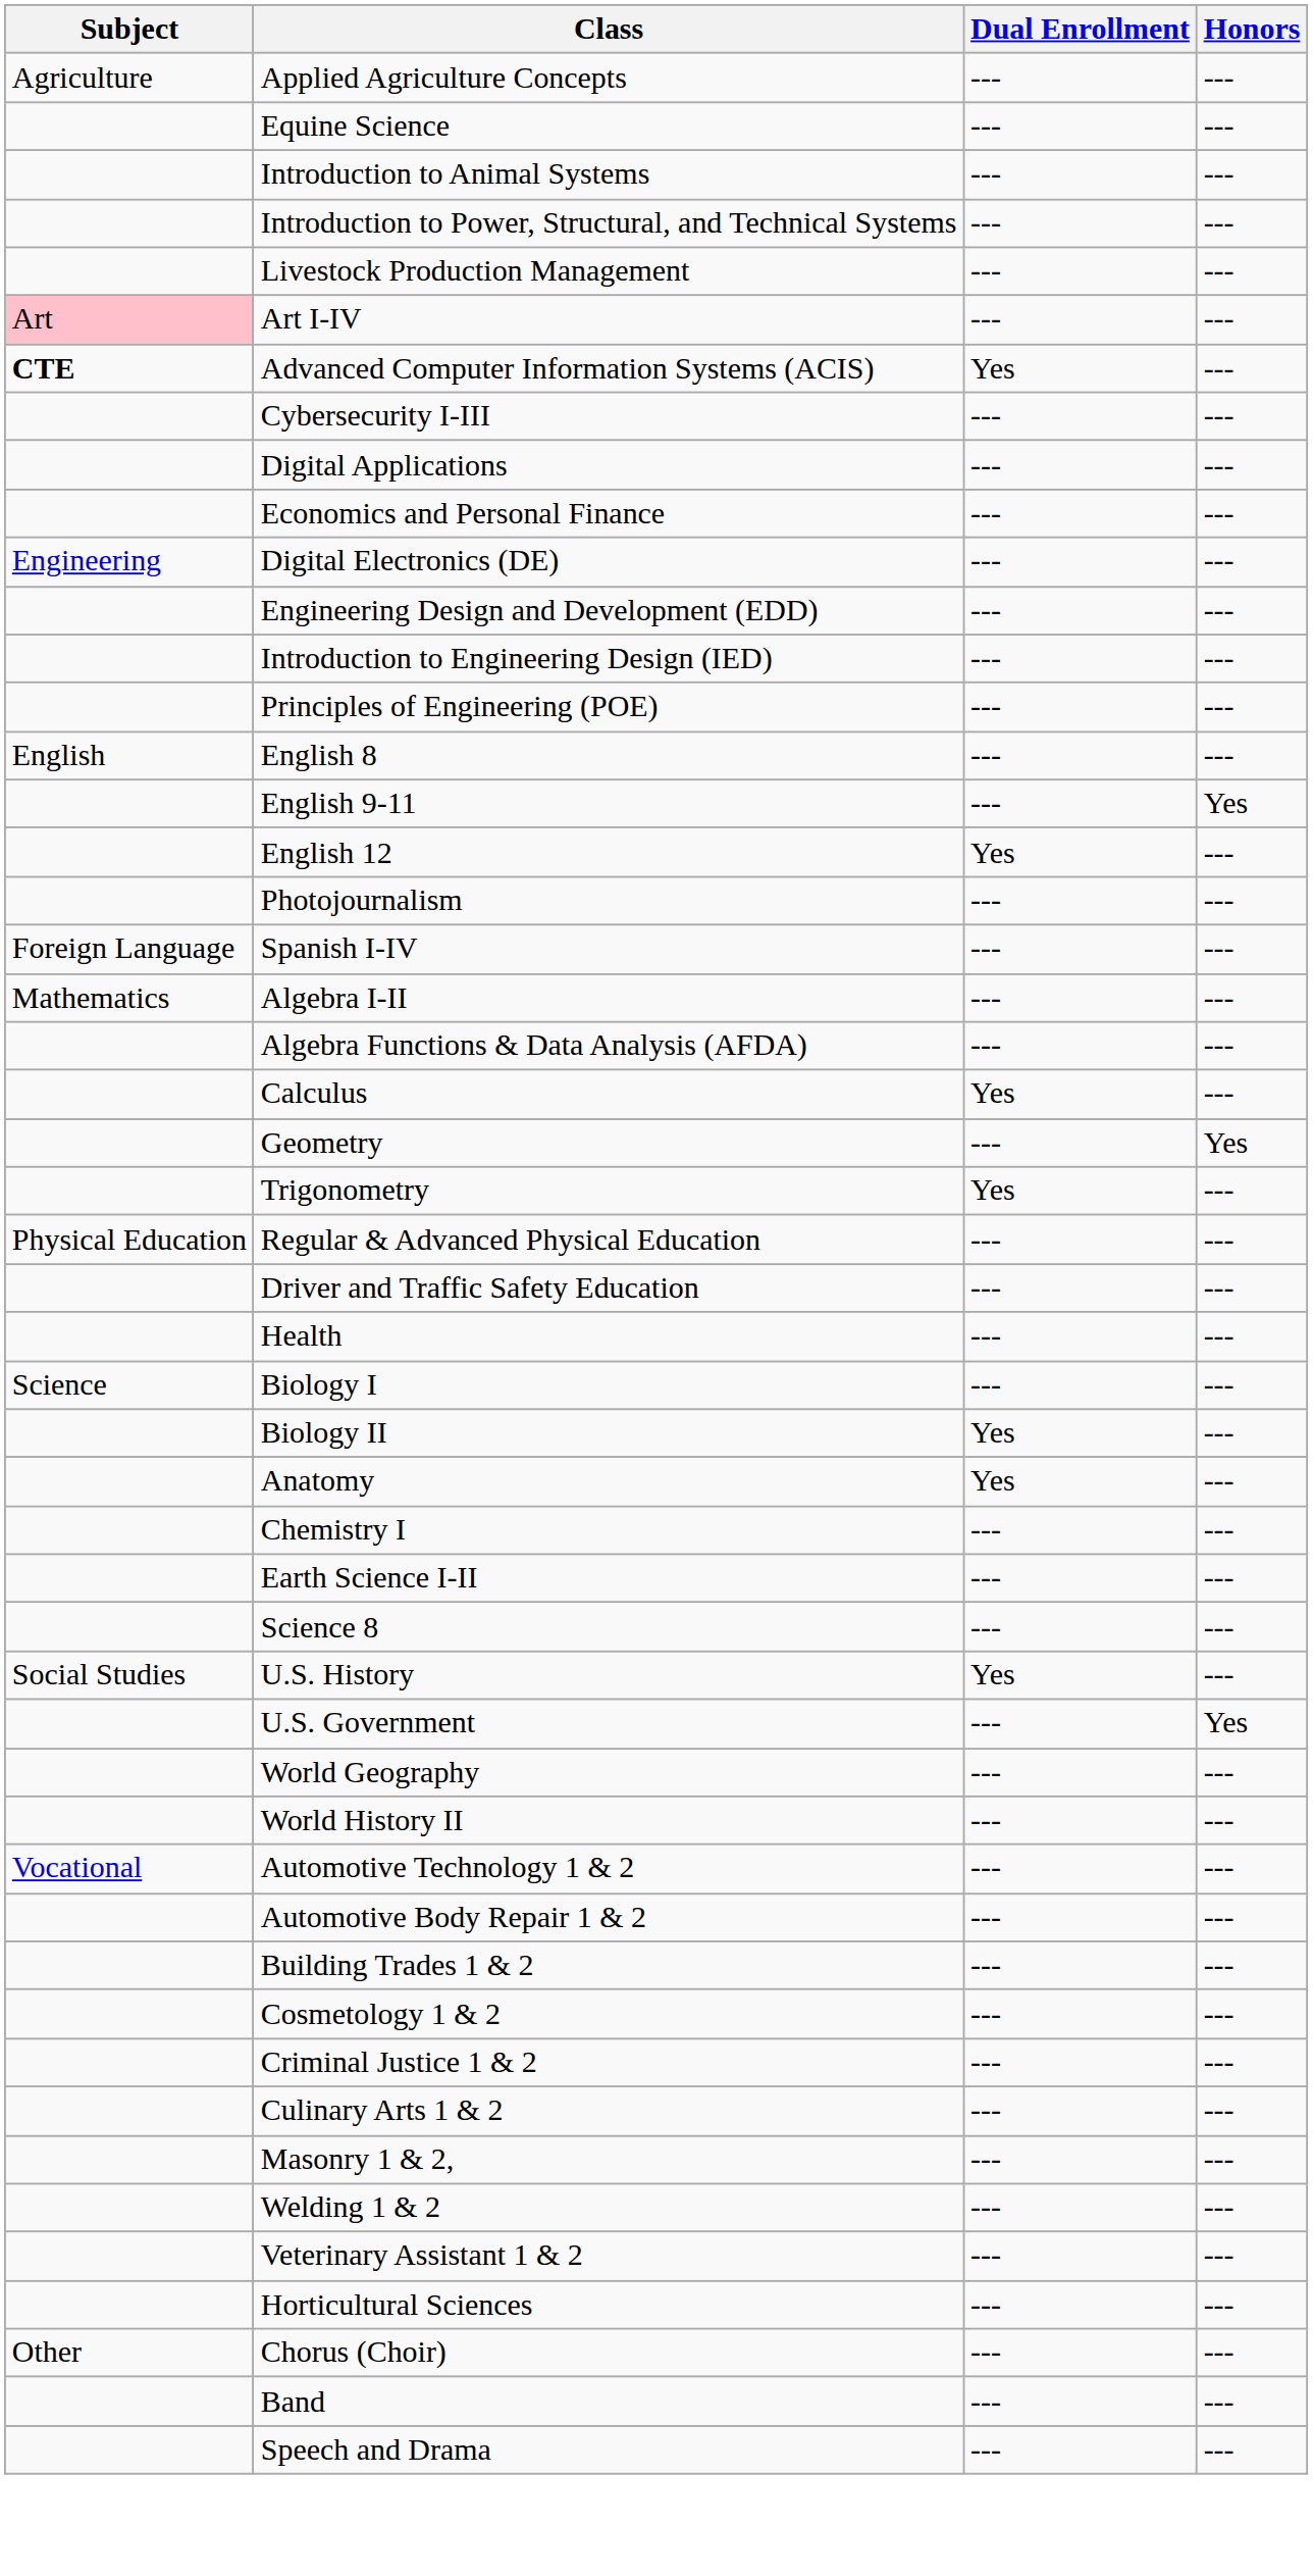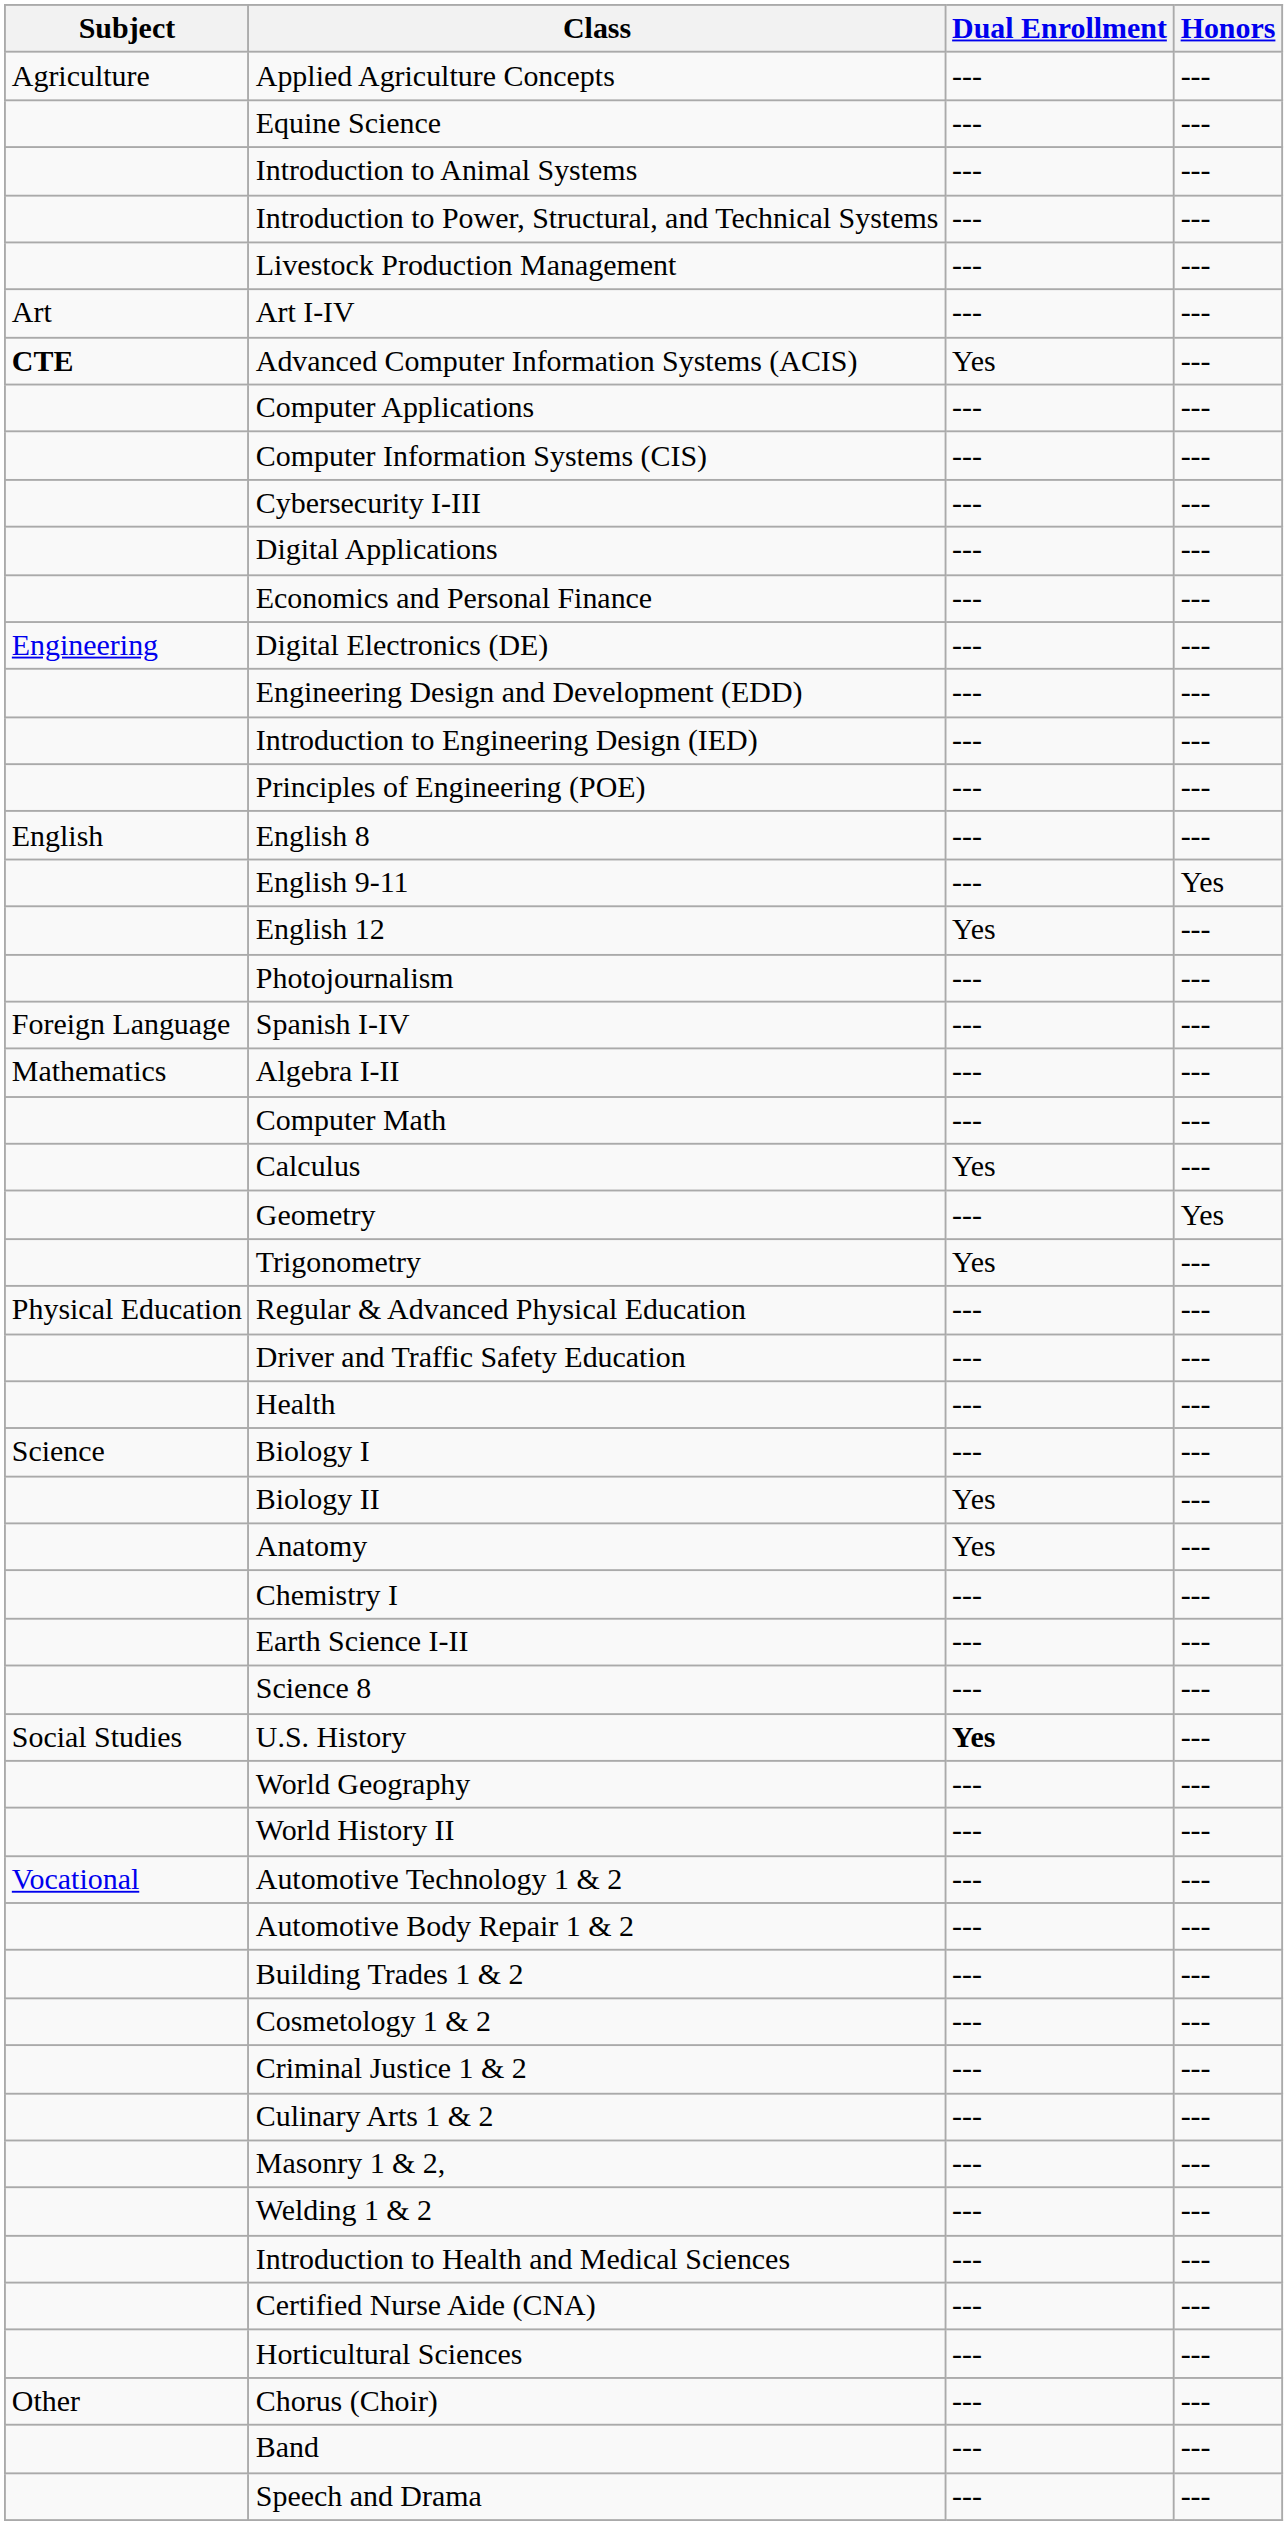 <table class="wikitable mw-collapsible mw-collapsed">
 <tr>
 <th>Subject</th>
 <th>Class</th>
 <th><a href='#'>Dual Enrollment</a></th>
 <th><a href='#'>Honors</a></th>
 </tr>
 <tr>
 <td>Agriculture</td>
 <td>Applied Agriculture Concepts</td>
 <td>---</td>
 <td>---</td>
 </tr>
 <tr>
 <td></td>
 <td>Equine Science</td>
 <td>---</td>
 <td>---</td>
 </tr>
 <tr>
 <td></td>
 <td>Introduction to Animal Systems</td>
 <td>---</td>
 <td>---</td>
 </tr>
 <tr>
 <td></td>
 <td>Introduction to Power, Structural, and Technical Systems</td>
 <td>---</td>
 <td>---</td>
 </tr>
 <tr>
 <td></td>
 <td>Livestock Production Management</td>
 <td>---</td>
 <td>---</td>
 </tr>
 <tr>
-<td style="background: pink;">Art</td>
+<td>Art</td>
 <td>Art I-IV</td>
 <td>---</td>
 <td>---</td>
 </tr>
 <tr>
 <td><strong>CTE</strong></td>
 <td>Advanced Computer Information Systems (ACIS)</td>
 <td>Yes</td>
+<td>---</td>
+</tr>
+<tr>
+<td></td>
+<td>Computer Applications</td>
+<td>---</td>
+<td>---</td>
+</tr>
+<tr>
+<td></td>
+<td>Computer Information Systems (CIS)</td>
+<td>---</td>
 <td>---</td>
 </tr>
 <tr>
 <td></td>
 <td>Cybersecurity I-III</td>
 <td>---</td>
 <td>---</td>
 </tr>
 <tr>
 <td></td>
 <td>Digital Applications</td>
 <td>---</td>
 <td>---</td>
 </tr>
 <tr>
 <td></td>
 <td>Economics and Personal Finance</td>
 <td>---</td>
 <td>---</td>
 </tr>
 <tr>
 <td><a href='#'>Engineering</a></td>
 <td>Digital Electronics (DE)</td>
 <td>---</td>
 <td>---</td>
 </tr>
 <tr>
 <td></td>
 <td>Engineering Design and Development (EDD)</td>
 <td>---</td>
 <td>---</td>
 </tr>
 <tr>
 <td></td>
 <td>Introduction to Engineering Design (IED)</td>
 <td>---</td>
 <td>---</td>
 </tr>
 <tr>
 <td></td>
 <td>Principles of Engineering (POE)</td>
 <td>---</td>
 <td>---</td>
 </tr>
 <tr>
 <td>English</td>
 <td>English 8</td>
 <td>---</td>
 <td>---</td>
 </tr>
 <tr>
 <td></td>
 <td>English 9-11</td>
 <td>---</td>
 <td>Yes</td>
 </tr>
 <tr>
 <td></td>
 <td>English 12</td>
 <td>Yes</td>
 <td>---</td>
 </tr>
 <tr>
 <td></td>
 <td>Photojournalism</td>
 <td>---</td>
 <td>---</td>
 </tr>
 <tr>
 <td>Foreign Language</td>
 <td>Spanish I-IV</td>
 <td>---</td>
 <td>---</td>
 </tr>
 <tr>
 <td>Mathematics</td>
 <td>Algebra I-II</td>
 <td>---</td>
 <td>---</td>
 </tr>
 <tr>
 <td></td>
-<td>Algebra Functions & Data Analysis (AFDA)</td>
+<td>Computer Math</td>
 <td>---</td>
 <td>---</td>
 </tr>
 <tr>
 <td></td>
 <td>Calculus</td>
 <td>Yes</td>
 <td>---</td>
 </tr>
 <tr>
 <td></td>
 <td>Geometry</td>
 <td>---</td>
 <td>Yes</td>
 </tr>
 <tr>
 <td></td>
 <td>Trigonometry</td>
 <td>Yes</td>
 <td>---</td>
 </tr>
 <tr>
 <td>Physical Education</td>
 <td>Regular & Advanced Physical Education</td>
 <td>---</td>
 <td>---</td>
 </tr>
 <tr>
 <td></td>
 <td>Driver and Traffic Safety Education</td>
 <td>---</td>
 <td>---</td>
 </tr>
 <tr>
 <td></td>
 <td>Health</td>
 <td>---</td>
 <td>---</td>
 </tr>
 <tr>
 <td>Science</td>
 <td>Biology I</td>
 <td>---</td>
 <td>---</td>
 </tr>
 <tr>
 <td></td>
 <td>Biology II</td>
 <td>Yes</td>
 <td>---</td>
 </tr>
 <tr>
 <td></td>
 <td>Anatomy</td>
 <td>Yes</td>
 <td>---</td>
 </tr>
 <tr>
 <td></td>
 <td>Chemistry I</td>
 <td>---</td>
 <td>---</td>
 </tr>
 <tr>
 <td></td>
 <td>Earth Science I-II</td>
 <td>---</td>
 <td>---</td>
 </tr>
 <tr>
 <td></td>
 <td>Science 8</td>
 <td>---</td>
 <td>---</td>
 </tr>
 <tr>
 <td>Social Studies</td>
 <td>U.S. History</td>
-<td>Yes</td>
+<td><strong>Yes</strong></td>
 <td>---</td>
-</tr>
-<tr>
-<td></td>
-<td>U.S. Government</td>
-<td>---</td>
-<td>Yes</td>
 </tr>
 <tr>
 <td></td>
 <td>World Geography</td>
 <td>---</td>
 <td>---</td>
 </tr>
 <tr>
 <td></td>
 <td>World History II</td>
 <td>---</td>
 <td>---</td>
 </tr>
 <tr>
 <td><a href='#'>Vocational</a></td>
 <td>Automotive Technology 1 & 2</td>
 <td>---</td>
 <td>---</td>
 </tr>
 <tr>
 <td></td>
 <td>Automotive Body Repair 1 & 2</td>
 <td>---</td>
 <td>---</td>
 </tr>
 <tr>
 <td></td>
 <td>Building Trades 1 & 2</td>
 <td>---</td>
 <td>---</td>
 </tr>
 <tr>
 <td></td>
 <td>Cosmetology 1 & 2</td>
 <td>---</td>
 <td>---</td>
 </tr>
 <tr>
 <td></td>
 <td>Criminal Justice 1 & 2</td>
 <td>---</td>
 <td>---</td>
 </tr>
 <tr>
 <td></td>
 <td>Culinary Arts 1 & 2</td>
 <td>---</td>
 <td>---</td>
 </tr>
 <tr>
 <td></td>
 <td>Masonry 1 & 2,</td>
 <td>---</td>
 <td>---</td>
 </tr>
 <tr>
 <td></td>
 <td>Welding 1 & 2</td>
 <td>---</td>
 <td>---</td>
 </tr>
 <tr>
 <td></td>
-<td>Veterinary Assistant 1 & 2</td>
+<td>Introduction to Health and Medical Sciences</td>
+<td>---</td>
+<td>---</td>
+</tr>
+<tr>
+<td></td>
+<td>Certified Nurse Aide (CNA)</td>
 <td>---</td>
 <td>---</td>
 </tr>
 <tr>
 <td></td>
 <td>Horticultural Sciences</td>
 <td>---</td>
 <td>---</td>
 </tr>
 <tr>
 <td>Other</td>
 <td>Chorus (Choir)</td>
 <td>---</td>
 <td>---</td>
 </tr>
 <tr>
 <td></td>
 <td>Band</td>
 <td>---</td>
 <td>---</td>
 </tr>
 <tr>
 <td></td>
 <td>Speech and Drama</td>
 <td>---</td>
 <td>---</td>
 </tr>
 </table>
